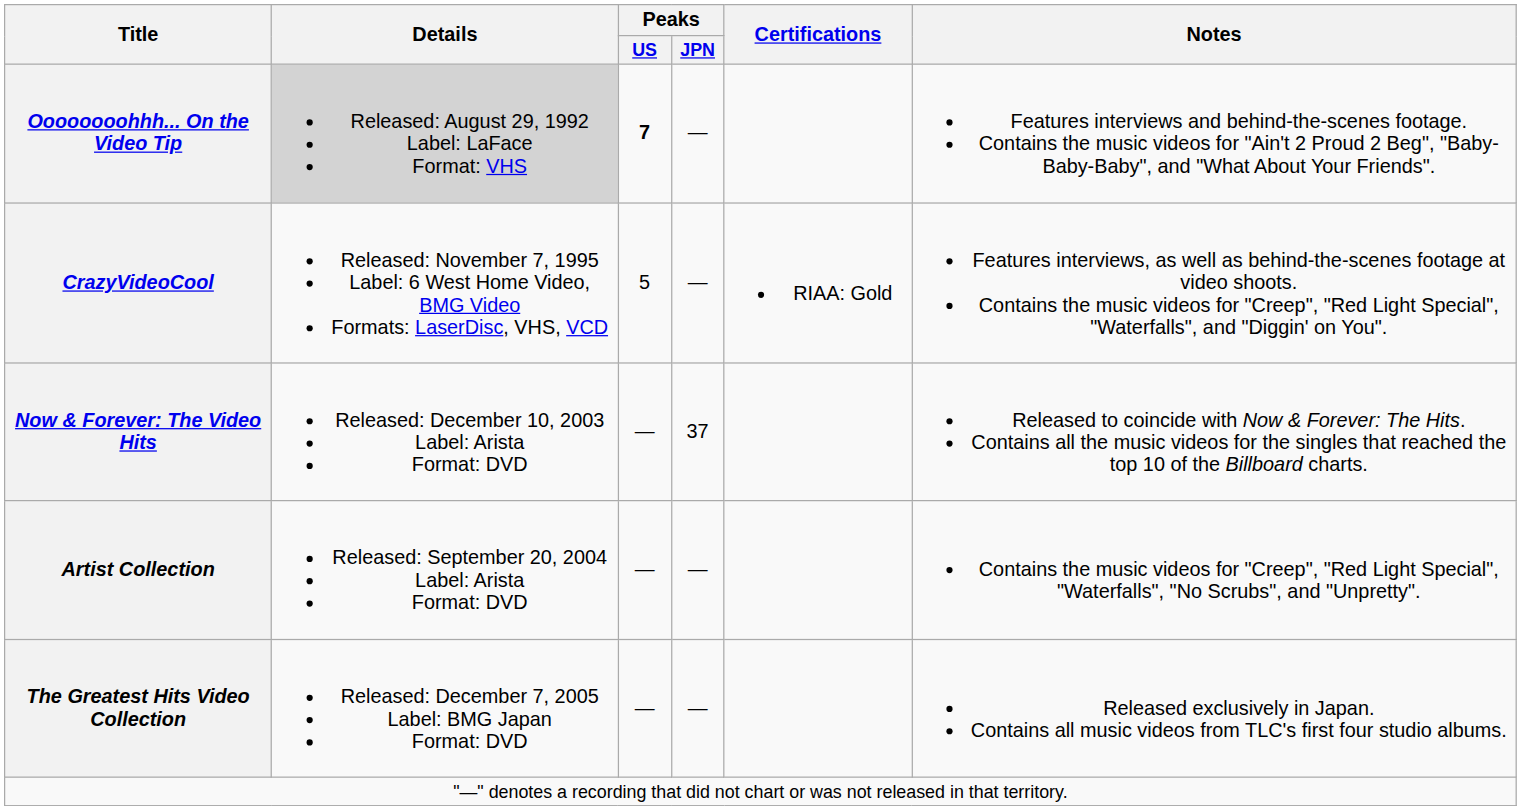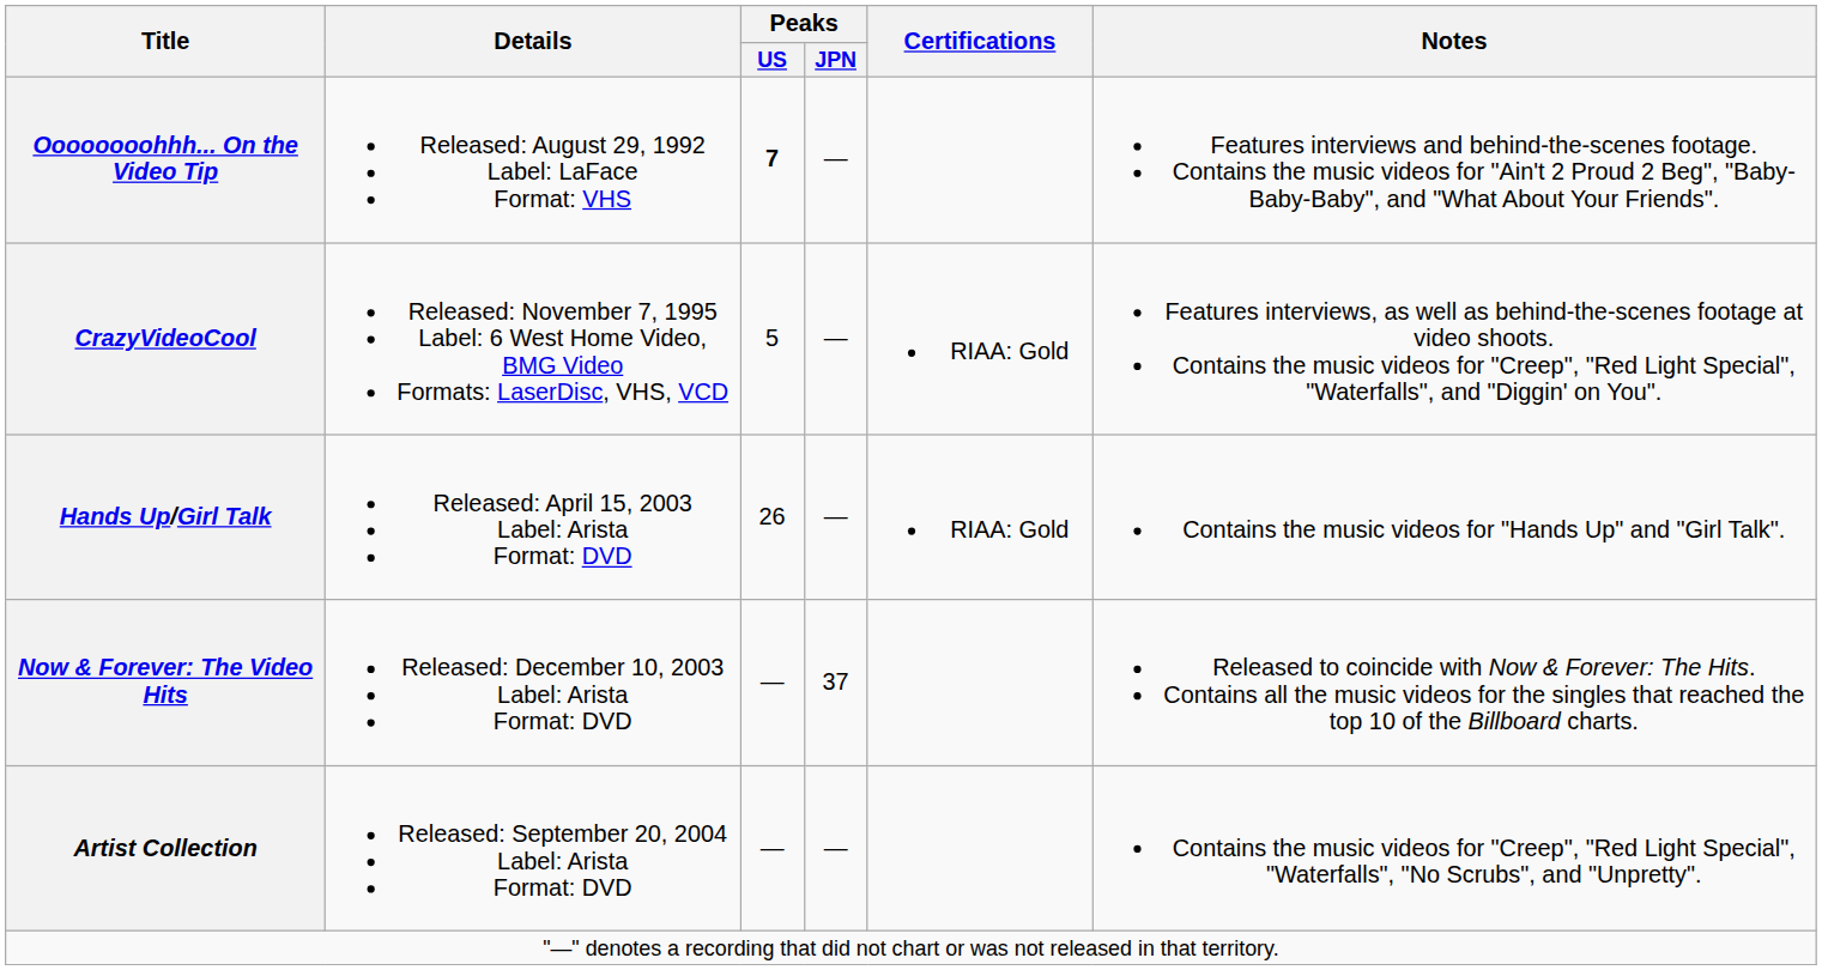 <table class="wikitable plainrowheaders" style="text-align:center;">
 <tr>
 <th scope="col" rowspan="2" style="width:13em;">Title</th>
 <th scope="col" rowspan="2" style="width:17em;">Details</th>
 <th scope="col" colspan="2">Peaks</th>
 <th scope="col" rowspan="2" style="width:9em;"><a href='#'>Certifications</a></th>
 <th scope="col" rowspan="2" style="width:30em;">Notes</th>
 </tr>
 <tr>
 <th scope="col" style="width:2.5em;font-size:90%;"><a href='#'>US</a><br></th>
 <th scope="col" style="width:2.5em;font-size:90%;"><a href='#'>JPN</a><br></th>
 </tr>
 <tr>
 <th scope="row"><em><a href='#'>Oooooooohhh... On the Video Tip</a></em></th>
-<td style="background: lightgrey;"><br><ul><li>Released: August 29, 1992</li><li>Label: LaFace</li><li>Format: <a href='#'>VHS</a></li></ul></td>
+<td><br><ul><li>Released: August 29, 1992</li><li>Label: LaFace</li><li>Format: <a href='#'>VHS</a></li></ul></td>
 <td><strong>7</strong></td>
 <td>—</td>
 <td></td>
 <td><br><ul><li>Features interviews and behind-the-scenes footage.</li><li>Contains the music videos for "Ain't 2 Proud 2 Beg", "Baby-Baby-Baby", and "What About Your Friends".</li></ul></td>
 </tr>
 <tr>
 <th scope="row"><em><a href='#'>CrazyVideoCool</a></em></th>
 <td><br><ul><li>Released: November 7, 1995</li><li>Label: 6 West Home Video, <a href='#'>BMG Video</a></li><li>Formats: <a href='#'>LaserDisc</a>, VHS, <a href='#'>VCD</a></li></ul></td>
 <td>5</td>
 <td>—</td>
 <td><br><ul><li>RIAA: Gold</li></ul></td>
 <td><br><ul><li>Features interviews, as well as behind-the-scenes footage at video shoots.</li><li>Contains the music videos for "Creep", "Red Light Special", "Waterfalls", and "Diggin' on You".</li></ul></td>
+</tr>
+<tr>
+<th scope="row"><em><a href='#'>Hands Up</a>/<a href='#'>Girl Talk</a></em></th>
+<td><br><ul><li>Released: April 15, 2003</li><li>Label: Arista</li><li>Format: <a href='#'>DVD</a></li></ul></td>
+<td>26</td>
+<td>—</td>
+<td><br><ul><li>RIAA: Gold</li></ul></td>
+<td><br><ul><li>Contains the music videos for "Hands Up" and "Girl Talk".</li></ul></td>
 </tr>
 <tr>
 <th scope="row"><em><a href='#'>Now & Forever: The Video Hits</a></em></th>
 <td><br><ul><li>Released: December 10, 2003</li><li>Label: Arista</li><li>Format: DVD</li></ul></td>
 <td>—</td>
 <td>37</td>
 <td></td>
 <td><br><ul><li>Released to coincide with <em>Now & Forever: The Hits</em>.</li><li>Contains all the music videos for the singles that reached the top 10 of the <em>Billboard</em> charts.</li></ul></td>
 </tr>
 <tr>
 <th scope="row"><em>Artist Collection</em></th>
 <td><br><ul><li>Released: September 20, 2004</li><li>Label: Arista</li><li>Format: DVD</li></ul></td>
 <td>—</td>
 <td>—</td>
 <td></td>
 <td><br><ul><li>Contains the music videos for "Creep", "Red Light Special", "Waterfalls", "No Scrubs", and "Unpretty".</li></ul></td>
 </tr>
 <tr>
-<th scope="row"><em>The Greatest Hits Video Collection</em></th>
-<td><br><ul><li>Released: December 7, 2005</li><li>Label: BMG Japan</li><li>Format: DVD</li></ul></td>
-<td>—</td>
-<td>—</td>
-<td></td>
-<td><br><ul><li>Released exclusively in Japan.</li><li>Contains all music videos from TLC's first four studio albums.</li></ul></td>
-</tr>
-<tr>
 <td colspan="6" style="font-size:90%">"—" denotes a recording that did not chart or was not released in that territory.</td>
 </tr>
 </table>
